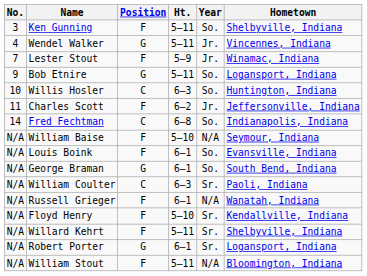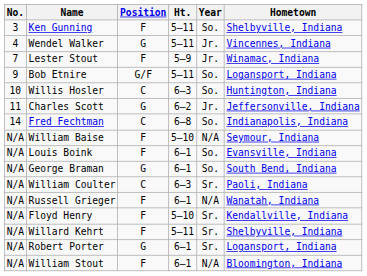 <table class="wikitable" style="text-align:center">
 <tr>
 <th>No.</th>
 <th>Name</th>
 <th><a href='#'>Position</a></th>
 <th>Ht.</th>
 <th>Year</th>
 <th>Hometown</th>
 </tr>
 <tr>
 <td>3</td>
 <td style="text-align:left"><a href='#'>Ken Gunning</a></td>
 <td>F</td>
 <td>5–11</td>
 <td>So.</td>
 <td style="text-align:left"><a href='#'>Shelbyville, Indiana</a></td>
 </tr>
 <tr>
 <td>4</td>
 <td style="text-align:left">Wendel Walker</td>
 <td>G</td>
 <td>5–11</td>
 <td>Jr.</td>
 <td style="text-align:left"><a href='#'>Vincennes, Indiana</a></td>
 </tr>
 <tr>
 <td>7</td>
 <td style="text-align:left">Lester Stout</td>
 <td>F</td>
 <td>5–9</td>
 <td>Jr.</td>
 <td style="text-align:left"><a href='#'>Winamac, Indiana</a></td>
 </tr>
 <tr>
 <td>9</td>
 <td style="text-align:left">Bob Etnire</td>
-<td>G</td>
+<td>G/F</td>
 <td>5–11</td>
 <td>So.</td>
 <td style="text-align:left"><a href='#'>Logansport, Indiana</a></td>
 </tr>
 <tr>
 <td>10</td>
 <td style="text-align:left">Willis Hosler</td>
 <td>C</td>
 <td>6–3</td>
 <td>So.</td>
 <td style="text-align:left"><a href='#'>Huntington, Indiana</a></td>
 </tr>
 <tr>
 <td>11</td>
 <td style="text-align:left">Charles Scott</td>
-<td>F</td>
+<td>G</td>
 <td>6–2</td>
 <td>Jr.</td>
 <td style="text-align:left"><a href='#'>Jeffersonville, Indiana</a></td>
 </tr>
 <tr>
 <td>14</td>
 <td style="text-align:left"><a href='#'>Fred Fechtman</a></td>
 <td>C</td>
 <td>6–8</td>
 <td>So.</td>
 <td style="text-align:left"><a href='#'>Indianapolis, Indiana</a></td>
 </tr>
 <tr>
 <td>N/A</td>
 <td style="text-align:left">William Baise</td>
 <td>F</td>
 <td>5–10</td>
 <td>N/A</td>
 <td style="text-align:left"><a href='#'>Seymour, Indiana</a></td>
 </tr>
 <tr>
 <td>N/A</td>
 <td style="text-align:left">Louis Boink</td>
 <td>F</td>
 <td>6–1</td>
 <td>So.</td>
 <td style="text-align:left"><a href='#'>Evansville, Indiana</a></td>
 </tr>
 <tr>
 <td>N/A</td>
 <td style="text-align:left">George Braman</td>
 <td>G</td>
 <td>6–1</td>
 <td>So.</td>
 <td style="text-align:left"><a href='#'>South Bend, Indiana</a></td>
 </tr>
 <tr>
 <td>N/A</td>
 <td style="text-align:left">William Coulter</td>
 <td>C</td>
 <td>6–3</td>
 <td>Sr.</td>
 <td style="text-align:left"><a href='#'>Paoli, Indiana</a></td>
 </tr>
 <tr>
 <td>N/A</td>
 <td style="text-align:left">Russell Grieger</td>
 <td>F</td>
 <td>6–1</td>
 <td>N/A</td>
 <td style="text-align:left"><a href='#'>Wanatah, Indiana</a></td>
 </tr>
 <tr>
 <td>N/A</td>
 <td style="text-align:left">Floyd Henry</td>
 <td>F</td>
 <td>5–10</td>
 <td>Sr.</td>
 <td style="text-align:left"><a href='#'>Kendallville, Indiana</a></td>
 </tr>
 <tr>
 <td>N/A</td>
 <td style="text-align:left">Willard Kehrt</td>
 <td>F</td>
 <td>5–11</td>
 <td>Sr.</td>
 <td style="text-align:left"><a href='#'>Shelbyville, Indiana</a></td>
 </tr>
 <tr>
 <td>N/A</td>
 <td style="text-align:left">Robert Porter</td>
 <td>G</td>
 <td>6–1</td>
 <td>Sr.</td>
 <td style="text-align:left"><a href='#'>Logansport, Indiana</a></td>
 </tr>
 <tr>
 <td>N/A</td>
 <td style="text-align:left">William Stout</td>
 <td>F</td>
-<td>5–11</td>
+<td>6–1</td>
 <td>N/A</td>
 <td style="text-align:left"><a href='#'>Bloomington, Indiana</a></td>
 </tr>
 </table>
